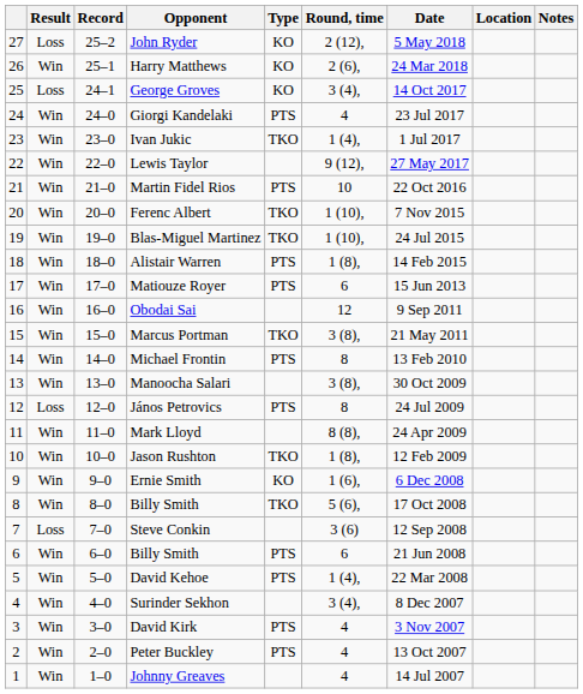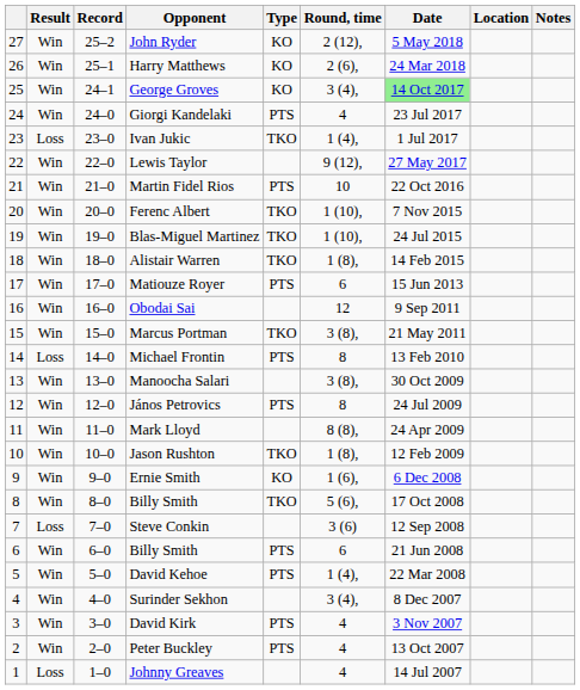 <table class="wikitable" style="text-align:center; font-size:95%">
 <tr>
 <th></th>
 <th>Result</th>
 <th>Record</th>
 <th>Opponent</th>
 <th>Type</th>
 <th>Round, time</th>
 <th>Date</th>
 <th>Location</th>
 <th>Notes</th>
 </tr>
 <tr>
 <td>27</td>
-<td>Loss</td>
+<td>Win</td>
 <td>25–2</td>
 <td style="text-align:left;"><a href='#'>John Ryder</a></td>
 <td>KO</td>
 <td>2 (12), </td>
 <td><a href='#'>5 May 2018</a></td>
 <td style="text-align:left;"></td>
 <td></td>
 </tr>
 <tr>
 <td>26</td>
 <td>Win</td>
 <td>25–1</td>
 <td style="text-align:left;">Harry Matthews</td>
 <td>KO</td>
 <td>2 (6), </td>
 <td><a href='#'>24 Mar 2018</a></td>
 <td style="text-align:left;"></td>
 <td></td>
 </tr>
 <tr>
 <td>25</td>
-<td>Loss</td>
+<td>Win</td>
 <td>24–1</td>
 <td style="text-align:left;"><a href='#'>George Groves</a></td>
 <td>KO</td>
 <td>3 (4), </td>
-<td><a href='#'>14 Oct 2017</a></td>
+<td style="background: lightgreen;"><a href='#'>14 Oct 2017</a></td>
 <td style="text-align:left;"></td>
 <td style="text-align:left;"></td>
 </tr>
 <tr>
 <td>24</td>
 <td>Win</td>
 <td>24–0</td>
 <td style="text-align:left;">Giorgi Kandelaki</td>
 <td>PTS</td>
 <td>4</td>
 <td>23 Jul 2017</td>
 <td style="text-align:left;"></td>
 <td></td>
 </tr>
 <tr>
 <td>23</td>
-<td>Win</td>
+<td>Loss</td>
 <td>23–0</td>
 <td style="text-align:left;">Ivan Jukic</td>
 <td>TKO</td>
 <td>1 (4), </td>
 <td>1 Jul 2017</td>
 <td style="text-align:left;"></td>
 <td></td>
 </tr>
 <tr>
 <td>22</td>
 <td>Win</td>
 <td>22–0</td>
 <td style="text-align:left;">Lewis Taylor</td>
 <td></td>
 <td>9 (12), </td>
 <td><a href='#'>27 May 2017</a></td>
 <td style="text-align:left;"></td>
 <td style="text-align:left;"></td>
 </tr>
 <tr>
 <td>21</td>
 <td>Win</td>
 <td>21–0</td>
 <td style="text-align:left;">Martin Fidel Rios</td>
 <td>PTS</td>
 <td>10</td>
 <td>22 Oct 2016</td>
 <td style="text-align:left;"></td>
 <td></td>
 </tr>
 <tr>
 <td>20</td>
 <td>Win</td>
 <td>20–0</td>
 <td style="text-align:left;">Ferenc Albert</td>
 <td>TKO</td>
 <td>1 (10), </td>
 <td>7 Nov 2015</td>
 <td style="text-align:left;"></td>
 <td style="text-align:left;"></td>
 </tr>
 <tr>
 <td>19</td>
 <td>Win</td>
 <td>19–0</td>
 <td style="text-align:left;">Blas-Miguel Martinez</td>
 <td>TKO</td>
 <td>1 (10), </td>
 <td>24 Jul 2015</td>
 <td style="text-align:left;"></td>
 <td style="text-align:left;"></td>
 </tr>
 <tr>
 <td>18</td>
 <td>Win</td>
 <td>18–0</td>
 <td style="text-align:left;">Alistair Warren</td>
-<td>PTS</td>
+<td>TKO</td>
 <td>1 (8), </td>
 <td>14 Feb 2015</td>
 <td style="text-align:left;"></td>
 <td></td>
 </tr>
 <tr>
 <td>17</td>
 <td>Win</td>
 <td>17–0</td>
 <td style="text-align:left;">Matiouze Royer</td>
 <td>PTS</td>
 <td>6</td>
 <td>15 Jun 2013</td>
 <td style="text-align:left;"></td>
 <td></td>
 </tr>
 <tr>
 <td>16</td>
 <td>Win</td>
 <td>16–0</td>
 <td style="text-align:left;"><a href='#'>Obodai Sai</a></td>
 <td></td>
 <td>12</td>
 <td>9 Sep 2011</td>
 <td style="text-align:left;"></td>
 <td style="text-align:left;"></td>
 </tr>
 <tr>
 <td>15</td>
 <td>Win</td>
 <td>15–0</td>
 <td style="text-align:left;">Marcus Portman</td>
 <td>TKO</td>
 <td>3 (8), </td>
 <td>21 May 2011</td>
 <td style="text-align:left;"></td>
 <td></td>
 </tr>
 <tr>
 <td>14</td>
-<td>Win</td>
+<td>Loss</td>
 <td>14–0</td>
 <td style="text-align:left;">Michael Frontin</td>
 <td>PTS</td>
 <td>8</td>
 <td>13 Feb 2010</td>
 <td style="text-align:left;"></td>
 <td></td>
 </tr>
 <tr>
 <td>13</td>
 <td>Win</td>
 <td>13–0</td>
 <td style="text-align:left;">Manoocha Salari</td>
 <td></td>
 <td>3 (8), </td>
 <td>30 Oct 2009</td>
 <td style="text-align:left;"></td>
 <td></td>
 </tr>
 <tr>
 <td>12</td>
-<td>Loss</td>
+<td>Win</td>
 <td>12–0</td>
 <td style="text-align:left;">János Petrovics</td>
 <td>PTS</td>
 <td>8</td>
 <td>24 Jul 2009</td>
 <td style="text-align:left;"></td>
 <td></td>
 </tr>
 <tr>
 <td>11</td>
 <td>Win</td>
 <td>11–0</td>
 <td style="text-align:left;">Mark Lloyd</td>
 <td></td>
 <td>8 (8), </td>
 <td>24 Apr 2009</td>
 <td style="text-align:left;"></td>
 <td></td>
 </tr>
 <tr>
 <td>10</td>
 <td>Win</td>
 <td>10–0</td>
 <td style="text-align:left;">Jason Rushton</td>
 <td>TKO</td>
 <td>1 (8), </td>
 <td>12 Feb 2009</td>
 <td style="text-align:left;"></td>
 <td></td>
 </tr>
 <tr>
 <td>9</td>
 <td>Win</td>
 <td>9–0</td>
 <td style="text-align:left;">Ernie Smith</td>
 <td>KO</td>
 <td>1 (6), </td>
 <td><a href='#'>6 Dec 2008</a></td>
 <td style="text-align:left;"></td>
 <td></td>
 </tr>
 <tr>
 <td>8</td>
 <td>Win</td>
 <td>8–0</td>
 <td style="text-align:left;">Billy Smith</td>
 <td>TKO</td>
 <td>5 (6), </td>
 <td>17 Oct 2008</td>
 <td style="text-align:left;"></td>
 <td></td>
 </tr>
 <tr>
 <td>7</td>
 <td>Loss</td>
 <td>7–0</td>
 <td style="text-align:left;">Steve Conkin</td>
 <td></td>
 <td>3 (6)</td>
 <td>12 Sep 2008</td>
 <td style="text-align:left;"></td>
 <td></td>
 </tr>
 <tr>
 <td>6</td>
 <td>Win</td>
 <td>6–0</td>
 <td style="text-align:left;">Billy Smith</td>
 <td>PTS</td>
 <td>6</td>
 <td>21 Jun 2008</td>
 <td style="text-align:left;"></td>
 <td></td>
 </tr>
 <tr>
 <td>5</td>
 <td>Win</td>
 <td>5–0</td>
 <td style="text-align:left;">David Kehoe</td>
 <td>PTS</td>
 <td>1 (4), </td>
 <td>22 Mar 2008</td>
 <td style="text-align:left;"></td>
 <td></td>
 </tr>
 <tr>
 <td>4</td>
 <td>Win</td>
 <td>4–0</td>
 <td style="text-align:left;">Surinder Sekhon</td>
 <td></td>
 <td>3 (4), </td>
 <td>8 Dec 2007</td>
 <td style="text-align:left;"></td>
 <td></td>
 </tr>
 <tr>
 <td>3</td>
 <td>Win</td>
 <td>3–0</td>
 <td style="text-align:left;">David Kirk</td>
 <td>PTS</td>
 <td>4</td>
 <td><a href='#'>3 Nov 2007</a></td>
 <td style="text-align:left;"></td>
 <td></td>
 </tr>
 <tr>
 <td>2</td>
 <td>Win</td>
 <td>2–0</td>
 <td style="text-align:left;">Peter Buckley</td>
 <td>PTS</td>
 <td>4</td>
 <td>13 Oct 2007</td>
 <td style="text-align:left;"></td>
 <td></td>
 </tr>
 <tr>
 <td>1</td>
-<td>Win</td>
+<td>Loss</td>
 <td>1–0</td>
 <td style="text-align:left;"><a href='#'>Johnny Greaves</a></td>
 <td></td>
 <td>4</td>
 <td>14 Jul 2007</td>
 <td style="text-align:left;"></td>
 <td></td>
 </tr>
 </table>
